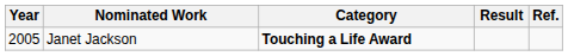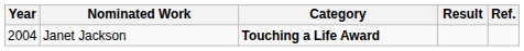 <table class="wikitable" width="50%">
 <tr>
 <th width="5%">Year</th>
 <th width="40%">Nominated Work</th>
 <th width="40%">Category</th>
 <th width="10%">Result</th>
 <th width="5%">Ref.</th>
 </tr>
 <tr>
-<td>2005</td>
+<td>2004</td>
 <td>Janet Jackson</td>
 <td><strong>Touching a Life Award</strong></td>
 <td></td>
 <td></td>
 </tr>
 </table>
